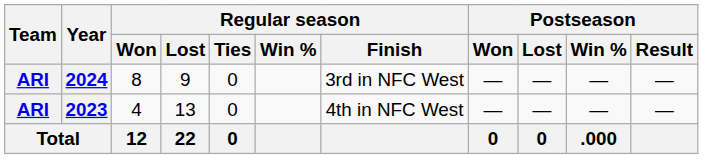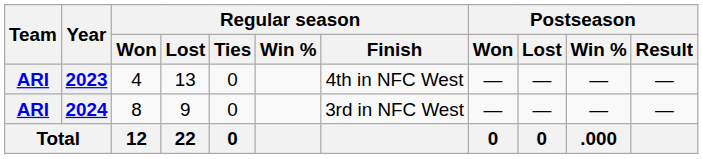 <table class="wikitable" style="font-size: 95%; text-align:center;">
 <tr>
 <th rowspan="2">Team</th>
 <th rowspan="2">Year</th>
 <th colspan="5">Regular season</th>
 <th colspan="4">Postseason</th>
 </tr>
 <tr>
 <th>Won</th>
 <th>Lost</th>
 <th>Ties</th>
 <th>Win %</th>
 <th>Finish</th>
 <th>Won</th>
 <th>Lost</th>
 <th>Win %</th>
 <th>Result</th>
 </tr>
 <tr>
 <th><a href='#'>ARI</a></th>
-<th><a href='#'>2024</a></th>
-<td>8</td>
-<td>9</td>
+<th><a href='#'>2023</a></th>
+<td>4</td>
+<td>13</td>
 <td>0</td>
 <td></td>
-<td>3rd in NFC West</td>
+<td>4th in NFC West</td>
 <td>—</td>
 <td>—</td>
 <td>—</td>
 <td>—</td>
 </tr>
 <tr>
 <th><a href='#'>ARI</a></th>
-<th><a href='#'>2023</a></th>
-<td>4</td>
-<td>13</td>
+<th><a href='#'>2024</a></th>
+<td>8</td>
+<td>9</td>
 <td>0</td>
 <td></td>
-<td>4th in NFC West</td>
+<td>3rd in NFC West</td>
 <td>—</td>
 <td>—</td>
 <td>—</td>
 <td>—</td>
 </tr>
 <tr>
 <th colspan="2">Total</th>
 <th>12</th>
 <th>22</th>
 <th>0</th>
 <th></th>
 <th></th>
 <th>0</th>
 <th>0</th>
 <th>.000</th>
 <th></th>
 </tr>
 </table>
